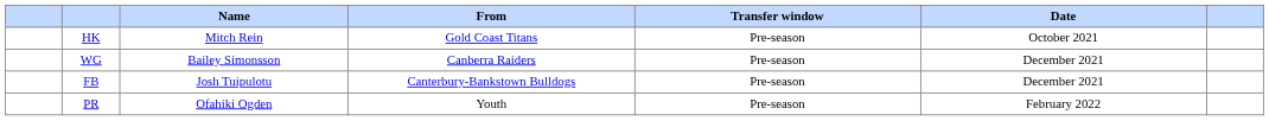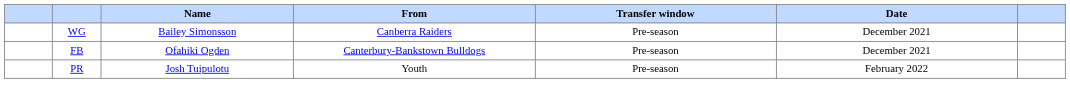 <table border="1" cellpadding="3" cellspacing="0" style="border-collapse:collapse; font-size:80%; text-align:center; width:100%;">
 <tr>
 <th style="background:#c1d8ff; text-align:center; width:4%;"></th>
 <th style="background:#c1d8ff; text-align:center; width:4%;"></th>
 <th style="background:#c1d8ff; text-align:center; width:16%;">Name</th>
 <th style="background:#c1d8ff; text-align:center; width:20%;">From</th>
 <th style="background:#c1d8ff; text-align:center; width:20%;">Transfer window</th>
 <th style="background:#c1d8ff; text-align:center; width:20%;">Date</th>
 <th style="background:#c1d8ff; text-align:center; width:4%;"></th>
-</tr>
-<tr>
-<td style="text-align:center"></td>
-<td style="text-align:center"><a href='#'>HK</a></td>
-<td><a href='#'>Mitch Rein</a></td>
-<td> <a href='#'>Gold Coast Titans</a></td>
-<td>Pre-season</td>
-<td>October 2021</td>
-<td></td>
 </tr>
 <tr>
 <td style="text-align:center"></td>
 <td style="text-align:center"><a href='#'>WG</a></td>
 <td><a href='#'>Bailey Simonsson</a></td>
 <td> <a href='#'>Canberra Raiders</a></td>
 <td>Pre-season</td>
 <td>December 2021</td>
 <td></td>
 </tr>
 <tr>
 <td style="text-align:center"></td>
 <td style="text-align:center"><a href='#'>FB</a></td>
-<td><a href='#'>Josh Tuipulotu</a></td>
+<td><a href='#'>Ofahiki Ogden</a></td>
 <td> <a href='#'>Canterbury-Bankstown Bulldogs</a></td>
 <td>Pre-season</td>
 <td>December 2021</td>
 <td></td>
 </tr>
 <tr>
 <td style="text-align:center"></td>
 <td style="text-align:center"><a href='#'>PR</a></td>
-<td><a href='#'>Ofahiki Ogden</a></td>
+<td><a href='#'>Josh Tuipulotu</a></td>
 <td>Youth</td>
 <td>Pre-season</td>
 <td>February 2022</td>
 <td></td>
 </tr>
 </table>
